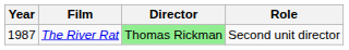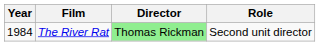 <table class="wikitable">
 <tr>
 <th>Year</th>
 <th>Film</th>
 <th>Director</th>
 <th>Role</th>
 </tr>
 <tr>
-<td>1987</td>
+<td>1984</td>
 <td><em><a href='#'>The River Rat</a></em></td>
 <td style="background: lightgreen;">Thomas Rickman</td>
 <td>Second unit director</td>
 </tr>
 </table>
